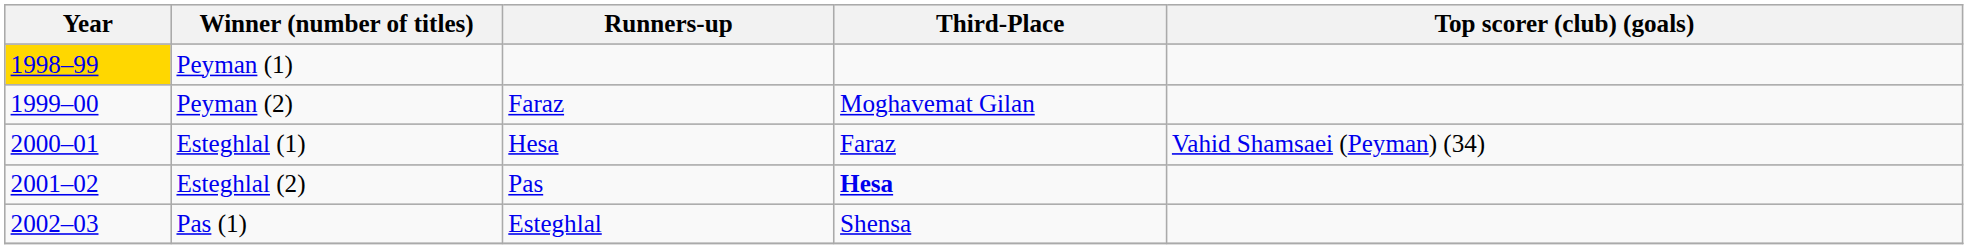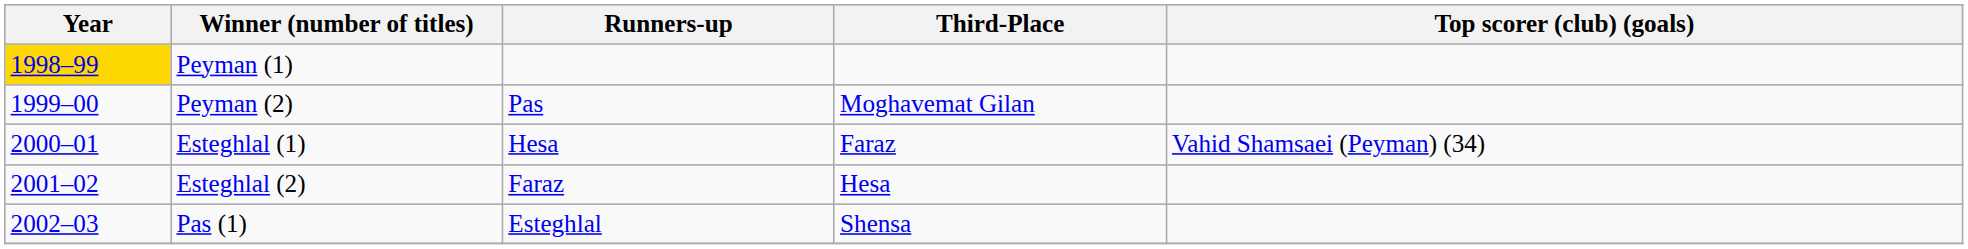 <table class="wikitable">
 <tr>
 <th width=5%>Year</th>
 <th width=10%>Winner (number of titles)</th>
 <th width=10%>Runners-up</th>
 <th width=10%>Third-Place</th>
 <th width=24%>Top scorer (club) (goals)</th>
 </tr>
 <tr>
 <td style="background: gold;"><a href='#'>1998–99</a></td>
 <td><a href='#'>Peyman</a> (1)</td>
 <td></td>
 <td></td>
 <td></td>
 </tr>
 <tr>
 <td><a href='#'>1999–00</a></td>
 <td><a href='#'>Peyman</a> (2)</td>
-<td><a href='#'>Faraz</a></td>
+<td><a href='#'>Pas</a></td>
 <td><a href='#'>Moghavemat Gilan</a></td>
 <td></td>
 </tr>
 <tr>
 <td><a href='#'>2000–01</a></td>
 <td><a href='#'>Esteghlal</a> (1)</td>
 <td><a href='#'>Hesa</a></td>
 <td><a href='#'>Faraz</a></td>
 <td> <a href='#'>Vahid Shamsaei</a> (<a href='#'>Peyman</a>) (34)</td>
 </tr>
 <tr>
 <td><a href='#'>2001–02</a></td>
 <td><a href='#'>Esteghlal</a> (2)</td>
-<td><a href='#'>Pas</a></td>
-<td><strong><a href='#'>Hesa</a></strong></td>
+<td><a href='#'>Faraz</a></td>
+<td><a href='#'>Hesa</a></td>
 <td></td>
 </tr>
 <tr>
 <td><a href='#'>2002–03</a></td>
 <td><a href='#'>Pas</a> (1)</td>
 <td><a href='#'>Esteghlal</a></td>
 <td><a href='#'>Shensa</a></td>
 <td></td>
 </tr>
 <tr>
 </tr>
 </table>
